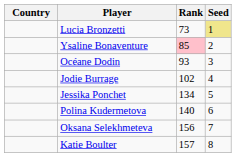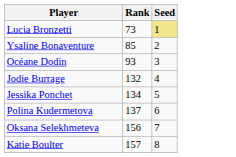 <table class="wikitable">
 <tr>
-<th width="75">Country</th>
 <th width="175">Player</th>
 <th>Rank</th>
 <th>Seed</th>
 </tr>
 <tr>
-<td></td>
 <td><a href='#'>Lucia Bronzetti</a></td>
 <td>73</td>
 <td style="background: khaki;">1</td>
 </tr>
 <tr>
-<td></td>
 <td><a href='#'>Ysaline Bonaventure</a></td>
-<td style="background: pink;">85</td>
+<td>85</td>
 <td>2</td>
 </tr>
 <tr>
-<td></td>
 <td><a href='#'>Océane Dodin</a></td>
 <td>93</td>
 <td>3</td>
 </tr>
 <tr>
-<td></td>
 <td><a href='#'>Jodie Burrage</a></td>
-<td>102</td>
+<td>132</td>
 <td>4</td>
 </tr>
 <tr>
-<td></td>
 <td><a href='#'>Jessika Ponchet</a></td>
 <td>134</td>
 <td>5</td>
 </tr>
 <tr>
-<td></td>
 <td><a href='#'>Polina Kudermetova</a></td>
-<td>140</td>
+<td>137</td>
 <td>6</td>
 </tr>
 <tr>
-<td></td>
 <td><a href='#'>Oksana Selekhmeteva</a></td>
 <td>156</td>
 <td>7</td>
 </tr>
 <tr>
-<td></td>
 <td><a href='#'>Katie Boulter</a></td>
 <td>157</td>
 <td>8</td>
 </tr>
 </table>
